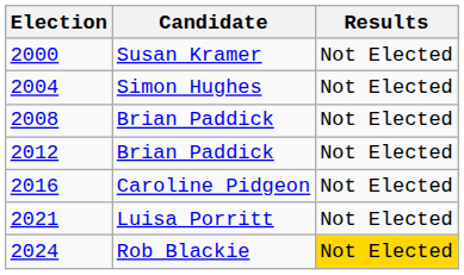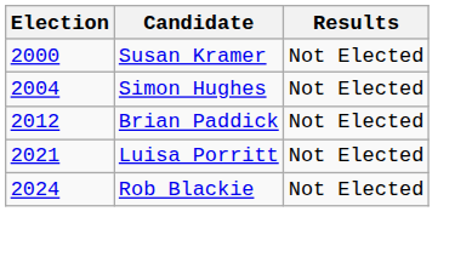 <table class="wikitable">
 <tr>
 <th>Election</th>
 <th>Candidate</th>
 <th>Results</th>
 </tr>
 <tr>
 <td><a href='#'>2000</a></td>
 <td><a href='#'>Susan Kramer</a></td>
 <td> Not Elected</td>
 </tr>
 <tr>
 <td><a href='#'>2004</a></td>
 <td><a href='#'>Simon Hughes</a></td>
 <td> Not Elected</td>
 </tr>
 <tr>
-<td><a href='#'>2008</a></td>
-<td><a href='#'>Brian Paddick</a></td>
-<td> Not Elected</td>
-</tr>
-<tr>
 <td><a href='#'>2012</a></td>
 <td><a href='#'>Brian Paddick</a></td>
-<td> Not Elected</td>
-</tr>
-<tr>
-<td><a href='#'>2016</a></td>
-<td><a href='#'>Caroline Pidgeon</a></td>
 <td> Not Elected</td>
 </tr>
 <tr>
 <td><a href='#'>2021</a></td>
 <td><a href='#'>Luisa Porritt</a></td>
 <td> Not Elected</td>
 </tr>
 <tr>
 <td><a href='#'>2024</a></td>
 <td><a href='#'>Rob Blackie</a></td>
-<td style="background: gold;"> Not Elected</td>
+<td> Not Elected</td>
 </tr>
 </table>
